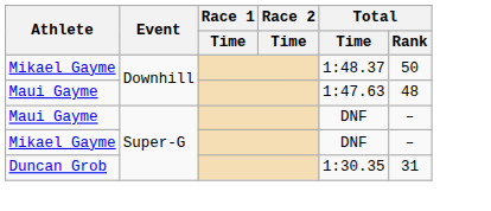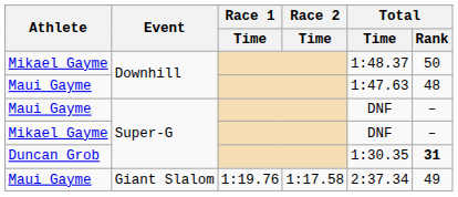 <table class="wikitable" style="font-size:90%">
 <tr>
 <th rowspan="2">Athlete</th>
 <th rowspan="2">Event</th>
 <th>Race 1</th>
 <th>Race 2</th>
 <th colspan="2">Total</th>
 </tr>
 <tr>
 <th>Time</th>
 <th>Time</th>
 <th>Time</th>
 <th>Rank</th>
 </tr>
 <tr>
 <td><a href='#'>Mikael Gayme</a></td>
 <td rowspan="2">Downhill</td>
 <td colspan="2" bgcolor="wheat"></td>
 <td align="center">1:48.37</td>
 <td align="center">50</td>
 </tr>
 <tr>
 <td><a href='#'>Maui Gayme</a></td>
 <td colspan="2" bgcolor="wheat"></td>
 <td align="center">1:47.63</td>
 <td align="center">48</td>
 </tr>
 <tr>
 <td><a href='#'>Maui Gayme</a></td>
 <td rowspan="3">Super-G</td>
 <td colspan="2" bgcolor="wheat"></td>
 <td align="center">DNF</td>
 <td align="center">–</td>
 </tr>
 <tr>
 <td><a href='#'>Mikael Gayme</a></td>
 <td colspan="2" bgcolor="wheat"></td>
 <td align="center">DNF</td>
 <td align="center">–</td>
 </tr>
 <tr>
 <td><a href='#'>Duncan Grob</a></td>
 <td colspan="2" bgcolor="wheat"></td>
 <td align="center">1:30.35</td>
-<td align="center">31</td>
+<td align="center"><strong>31</strong></td>
+</tr>
+<tr>
+<td><a href='#'>Maui Gayme</a></td>
+<td>Giant Slalom</td>
+<td align="center">1:19.76</td>
+<td align="center">1:17.58</td>
+<td align="center">2:37.34</td>
+<td align="center">49</td>
 </tr>
 </table>
